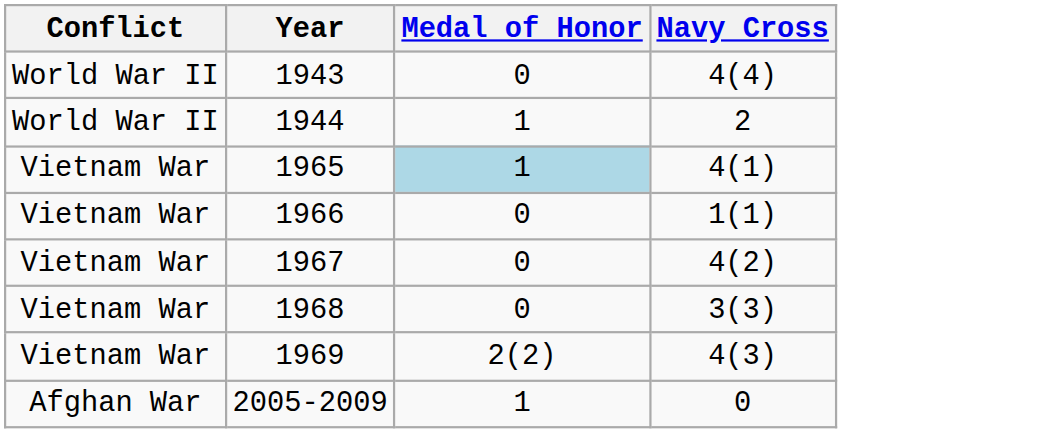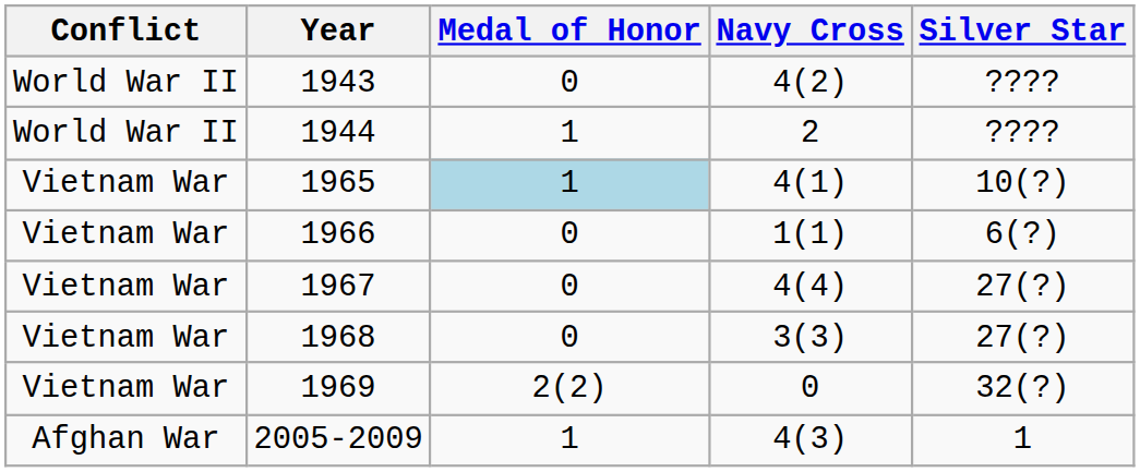 <table class="wikitable">
 <tr>
 <th>Conflict</th>
 <th>Year</th>
 <th><a href='#'>Medal of Honor</a></th>
 <th><a href='#'>Navy Cross</a></th>
+<th><a href='#'>Silver Star</a></th>
 </tr>
 <tr ---->
 <td style="text-align: center;">World War II</td>
 <td style="text-align: center;">1943</td>
 <td style="text-align: center;">0</td>
-<td style="text-align: center;">4(4)</td>
+<td style="text-align: center;">4(2)</td>
+<td style="text-align: center;">????</td>
 </tr>
 <tr ---->
 <td style="text-align: center;">World War II</td>
 <td style="text-align: center;">1944</td>
 <td style="text-align: center;">1</td>
 <td style="text-align: center;">2</td>
+<td style="text-align: center;">????</td>
 </tr>
 <tr ---->
 <td style="text-align: center;">Vietnam War</td>
 <td style="text-align: center;">1965</td>
 <td style="background: lightblue; text-align: center;">1</td>
 <td style="text-align: center;">4(1)</td>
+<td style="text-align: center;">10(?)</td>
 </tr>
 <tr ---->
 <td style="text-align: center;">Vietnam War</td>
 <td style="text-align: center;">1966</td>
 <td style="text-align: center;">0</td>
 <td style="text-align: center;">1(1)</td>
+<td style="text-align: center;">6(?)</td>
 </tr>
 <tr ---->
 <td style="text-align: center;">Vietnam War</td>
 <td style="text-align: center;">1967</td>
 <td style="text-align: center;">0</td>
-<td style="text-align: center;">4(2)</td>
+<td style="text-align: center;">4(4)</td>
+<td style="text-align: center;">27(?)</td>
 </tr>
 <tr ---->
 <td style="text-align: center;">Vietnam War</td>
 <td style="text-align: center;">1968</td>
 <td style="text-align: center;">0</td>
 <td style="text-align: center;">3(3)</td>
+<td style="text-align: center;">27(?)</td>
 </tr>
 <tr ---->
 <td style="text-align: center;">Vietnam War</td>
 <td style="text-align: center;">1969</td>
 <td style="text-align: center;">2(2)</td>
-<td style="text-align: center;">4(3)</td>
+<td style="text-align: center;">0</td>
+<td style="text-align: center;">32(?)</td>
 </tr>
 <tr ---->
 <td style="text-align: center;">Afghan War</td>
 <td style="text-align: center;">2005-2009</td>
 <td style="text-align: center;">1</td>
-<td style="text-align: center;">0</td>
+<td style="text-align: center;">4(3)</td>
+<td style="text-align: center;">1</td>
 </tr>
 </table>
